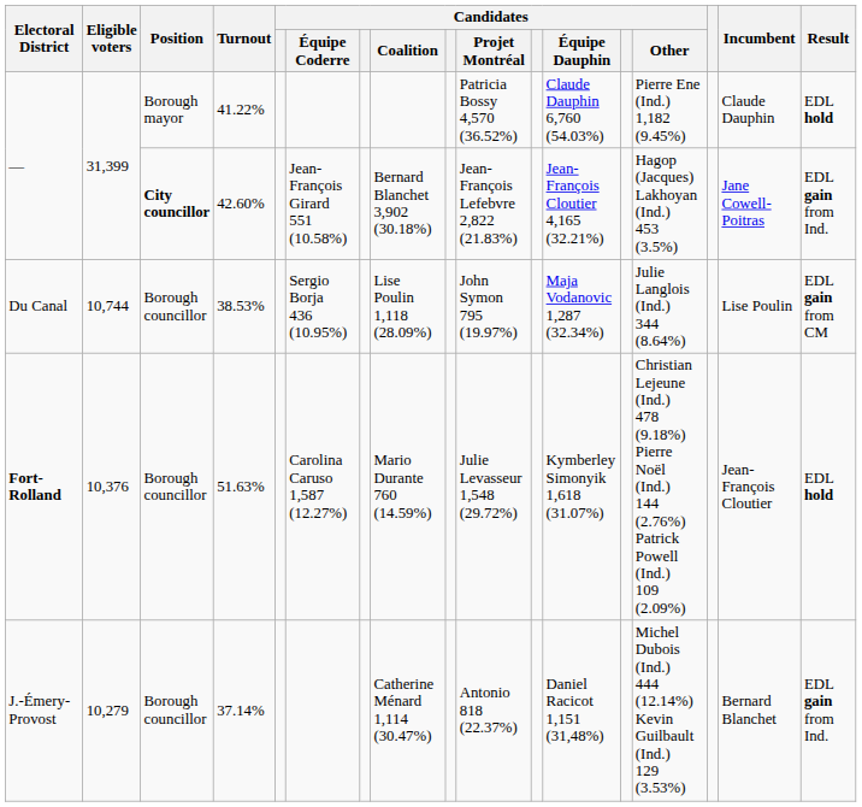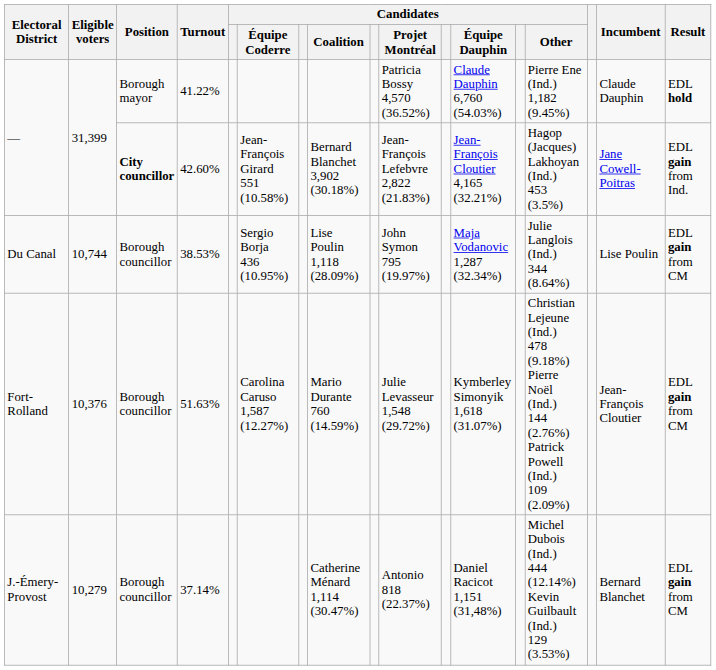 <table class="wikitable" width="100%">
 <tr>
 <th width=10% rowspan=2>Electoral District</th>
 <th width=6% rowspan=2>Eligible voters</th>
 <th width=8% rowspan=2>Position</th>
 <th width=6% rowspan=2>Turnout</th>
 <th colspan=10>Candidates</th>
 <th width=1% rowspan=2> </th>
 <th width=10% rowspan=2>Incumbent</th>
 <th width=9% rowspan=2>Result</th>
 </tr>
 <tr>
 <th width=1% > </th>
 <th width=9.4% >Équipe Coderre</th>
 <th width=1% > </th>
 <th width=9.4% >Coalition</th>
 <th width=1% > </th>
 <th width=9.4% ><span>Projet Montréal</span></th>
 <th width=1% > </th>
 <th width=9.4% ><span>Équipe Dauphin</span></th>
 <th width=1% > </th>
 <th width=9.4% >Other</th>
 </tr>
 <tr>
 <td rowspan=2>—</td>
 <td rowspan=2>31,399</td>
 <td>Borough mayor</td>
 <td>41.22%</td>
 <td></td>
 <td></td>
 <td></td>
 <td></td>
 <td></td>
 <td>Patricia Bossy<br>4,570 (36.52%)</td>
 <td> </td>
 <td><a href='#'>Claude Dauphin</a><br>6,760 (54.03%)</td>
 <td></td>
 <td>Pierre Ene (Ind.)<br>1,182 (9.45%)</td>
 <td> </td>
 <td>Claude Dauphin</td>
 <td>EDL <strong>hold</strong></td>
 </tr>
 <tr>
 <td><strong>City councillor</strong></td>
 <td>42.60%</td>
 <td></td>
 <td>Jean-François Girard<br>551 (10.58%)</td>
 <td></td>
 <td>Bernard Blanchet<br>3,902 (30.18%)</td>
 <td></td>
 <td>Jean-François Lefebvre<br>2,822  (21.83%)</td>
 <td> </td>
 <td><a href='#'>Jean-François Cloutier</a><br>4,165 (32.21%)</td>
 <td></td>
 <td>Hagop (Jacques) Lakhoyan (Ind.)<br>453 (3.5%)</td>
 <td> </td>
 <td><a href='#'>Jane<br>Cowell-Poitras</a></td>
 <td>EDL <strong>gain</strong> from Ind.</td>
 </tr>
 <tr>
 <td>Du Canal</td>
 <td>10,744</td>
 <td>Borough councillor</td>
 <td>38.53%</td>
 <td></td>
 <td>Sergio Borja<br>436 (10.95%)</td>
 <td></td>
 <td>Lise Poulin<br>1,118 (28.09%)</td>
 <td></td>
 <td>John Symon<br>795 (19.97%)</td>
 <td> </td>
 <td><a href='#'>Maja Vodanovic</a><br>1,287 (32.34%)</td>
 <td></td>
 <td>Julie Langlois (Ind.)<br>344 (8.64%)</td>
 <td> </td>
 <td>Lise Poulin</td>
 <td>EDL <strong>gain</strong> from CM</td>
 </tr>
 <tr>
-<td><strong>Fort-Rolland</strong></td>
+<td>Fort-Rolland</td>
 <td>10,376</td>
 <td>Borough councillor</td>
 <td>51.63%</td>
 <td></td>
 <td>Carolina Caruso<br>1,587 (12.27%)</td>
 <td></td>
 <td>Mario Durante<br>760 (14.59%)</td>
 <td></td>
 <td>Julie Levasseur<br>1,548 (29.72%)</td>
 <td> </td>
 <td>Kymberley Simonyik<br>1,618 (31.07%)</td>
 <td></td>
 <td>Christian Lejeune (Ind.)<br>478 (9.18%)<br>Pierre Noël (Ind.)<br>144 (2.76%)<br>Patrick Powell (Ind.)<br>109 (2.09%)</td>
 <td> </td>
 <td>Jean-François Cloutier</td>
-<td>EDL <strong>hold</strong></td>
+<td>EDL <strong>gain</strong> from CM</td>
 </tr>
 <tr>
 <td>J.-Émery-Provost</td>
 <td>10,279</td>
 <td>Borough councillor</td>
 <td>37.14%</td>
 <td></td>
 <td></td>
 <td></td>
 <td>Catherine Ménard<br>1,114 (30.47%)</td>
 <td></td>
 <td>Antonio <br>818 (22.37%)</td>
 <td> </td>
 <td>Daniel Racicot<br>1,151 (31,48%)</td>
 <td></td>
 <td>Michel Dubois (Ind.)<br>444 (12.14%)<br>Kevin Guilbault (Ind.)<br>129 (3.53%)</td>
 <td> </td>
 <td>Bernard Blanchet</td>
-<td>EDL <strong>gain</strong> from Ind.</td>
+<td>EDL <strong>gain</strong> from CM</td>
 </tr>
 </table>
